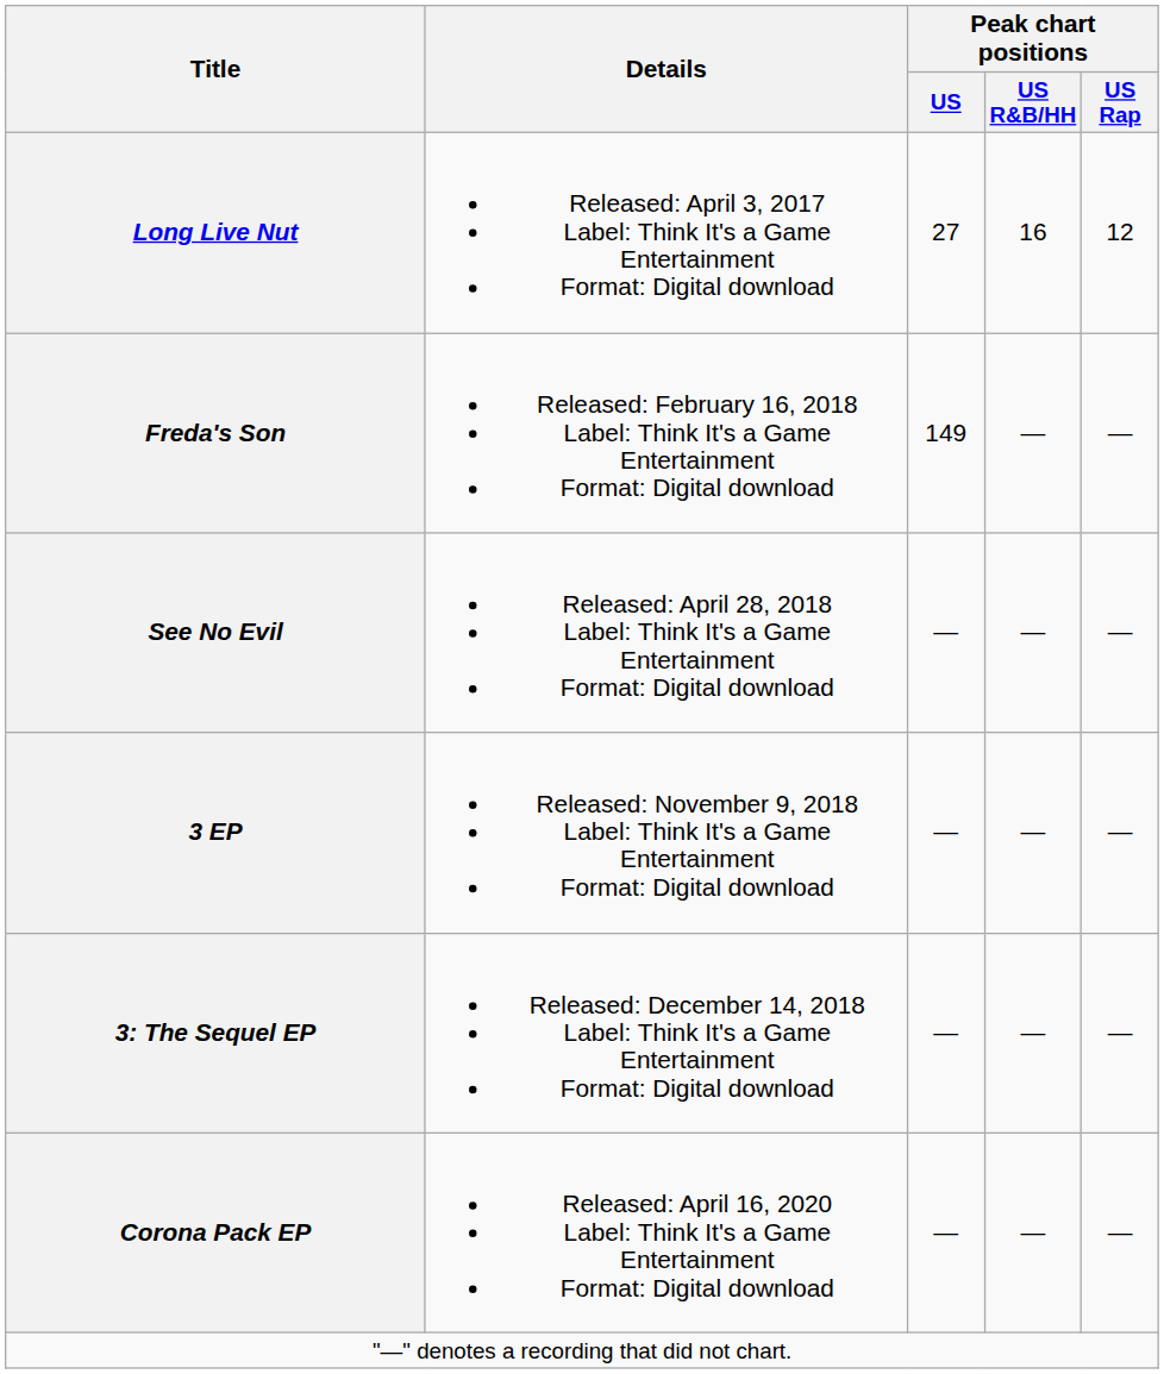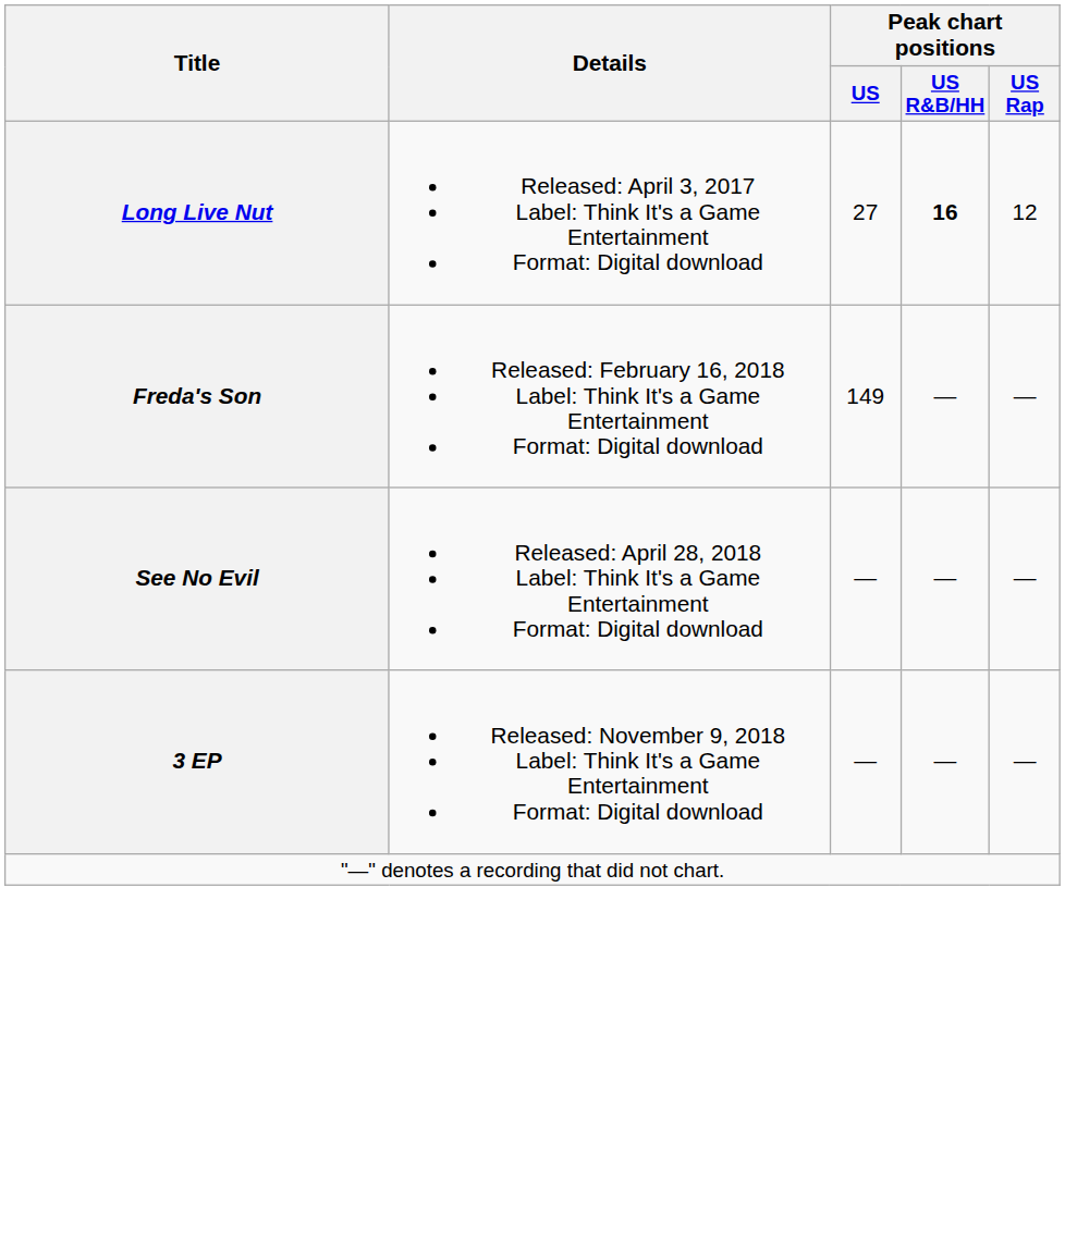 <table class="wikitable plainrowheaders" style="text-align:center;">
 <tr>
 <th scope="col" rowspan=2 style="width:16.5em;">Title</th>
 <th scope="col" rowspan=2 style="width:19em;">Details</th>
 <th scope="col" colspan=3>Peak chart positions</th>
 </tr>
 <tr>
 <th scope="col" style="width:3em;font-size:90%;"><a href='#'>US</a><br></th>
 <th scope="col" style="width:3em;font-size:90%;"><a href='#'>US R&B/HH</a><br></th>
 <th scope="col" style="width:3em;font-size:90%;"><a href='#'>US Rap</a><br></th>
 </tr>
 <tr>
 <th scope="row"><em><a href='#'>Long Live Nut</a></em></th>
 <td><br><ul><li>Released: April 3, 2017</li><li>Label: Think It's a Game Entertainment</li><li>Format: Digital download</li></ul></td>
 <td>27</td>
-<td>16</td>
+<td><strong>16</strong></td>
 <td>12</td>
 </tr>
 <tr>
 <th scope="row"><em>Freda's Son</em></th>
 <td><br><ul><li>Released: February 16, 2018</li><li>Label: Think It's a Game Entertainment</li><li>Format: Digital download</li></ul></td>
 <td>149</td>
 <td>—</td>
 <td>—</td>
 </tr>
 <tr>
 <th scope="row"><em>See No Evil</em></th>
 <td><br><ul><li>Released: April 28, 2018</li><li>Label: Think It's a Game Entertainment</li><li>Format: Digital download</li></ul></td>
 <td>—</td>
 <td>—</td>
 <td>—</td>
 </tr>
 <tr>
 <th scope="row"><em>3 EP</em></th>
 <td><br><ul><li>Released: November 9, 2018</li><li>Label: Think It's a Game Entertainment</li><li>Format: Digital download</li></ul></td>
 <td>—</td>
 <td>—</td>
 <td>—</td>
 </tr>
 <tr>
-<th scope="row"><em>3: The Sequel EP</em></th>
-<td><br><ul><li>Released: December 14, 2018</li><li>Label: Think It's a Game Entertainment</li><li>Format: Digital download</li></ul></td>
-<td>—</td>
-<td>—</td>
-<td>—</td>
-</tr>
-<tr>
-<th scope="row"><em>Corona Pack EP</em></th>
-<td><br><ul><li>Released: April 16, 2020</li><li>Label: Think It's a Game Entertainment</li><li>Format: Digital download</li></ul></td>
-<td>—</td>
-<td>—</td>
-<td>—</td>
-</tr>
-<tr>
 <td colspan="5" style="font-size:90%">"—" denotes a recording that did not chart.</td>
 </tr>
 </table>
